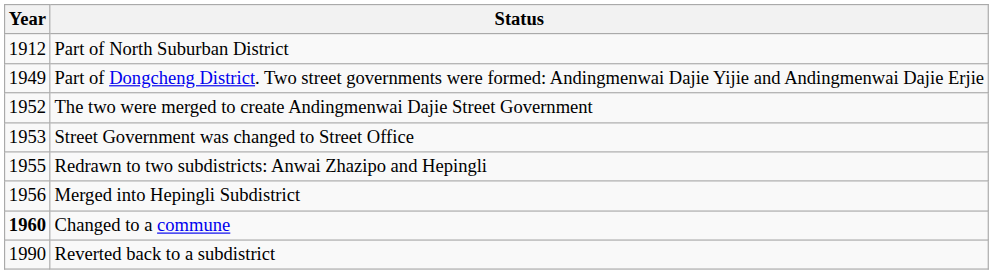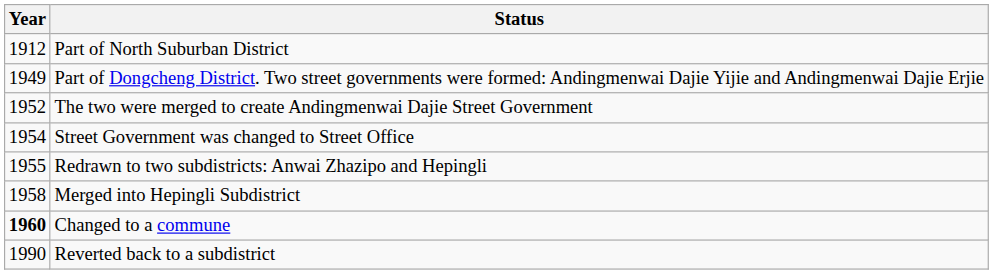 <table class="wikitable">
 <tr>
 <th>Year</th>
 <th>Status</th>
 </tr>
 <tr>
 <td>1912</td>
 <td>Part of North Suburban District</td>
 </tr>
 <tr>
 <td>1949</td>
 <td>Part of <a href='#'>Dongcheng District</a>. Two street governments were formed: Andingmenwai Dajie Yijie and Andingmenwai Dajie Erjie</td>
 </tr>
 <tr>
 <td>1952</td>
 <td>The two were merged to create Andingmenwai Dajie Street Government</td>
 </tr>
 <tr>
-<td>1953</td>
+<td>1954</td>
 <td>Street Government was changed to Street Office</td>
 </tr>
 <tr>
 <td>1955</td>
 <td>Redrawn to two subdistricts: Anwai Zhazipo and Hepingli</td>
 </tr>
 <tr>
-<td>1956</td>
+<td>1958</td>
 <td>Merged into Hepingli Subdistrict</td>
 </tr>
 <tr>
 <td><strong>1960</strong></td>
 <td>Changed to a <a href='#'>commune</a></td>
 </tr>
 <tr>
 <td>1990</td>
 <td>Reverted back to a subdistrict</td>
 </tr>
 </table>
